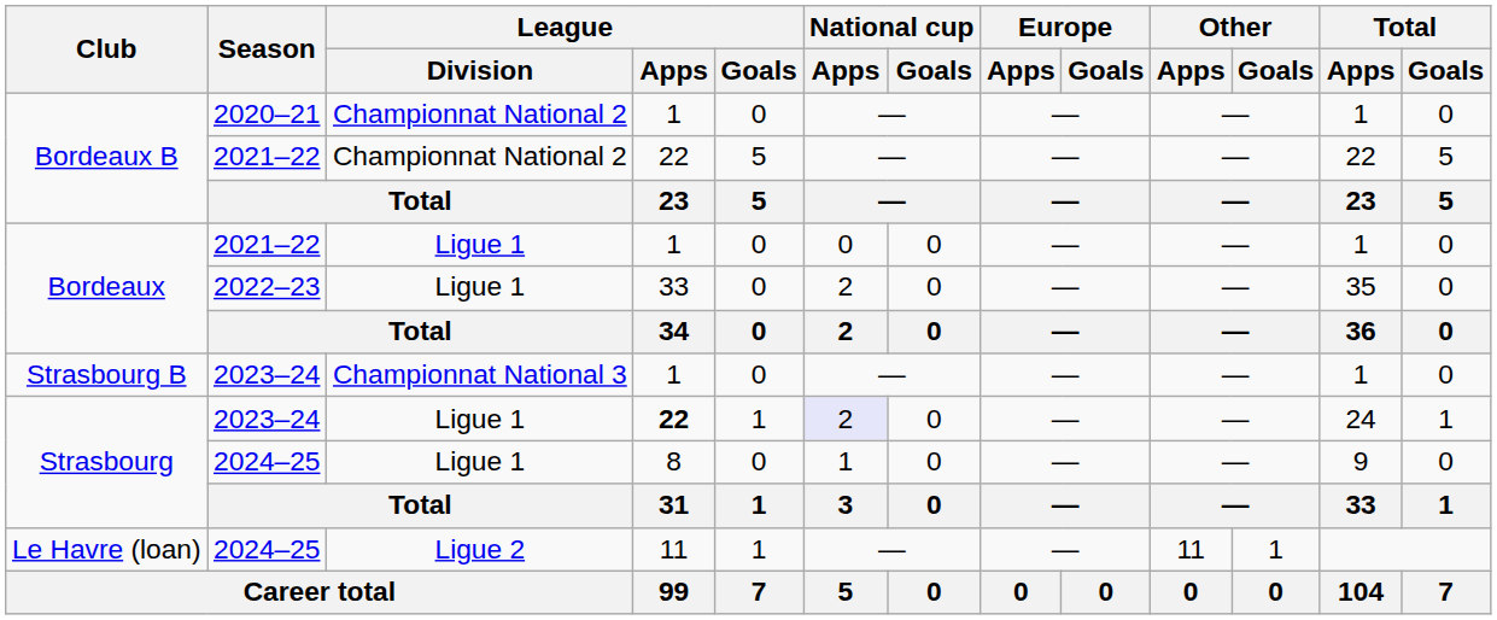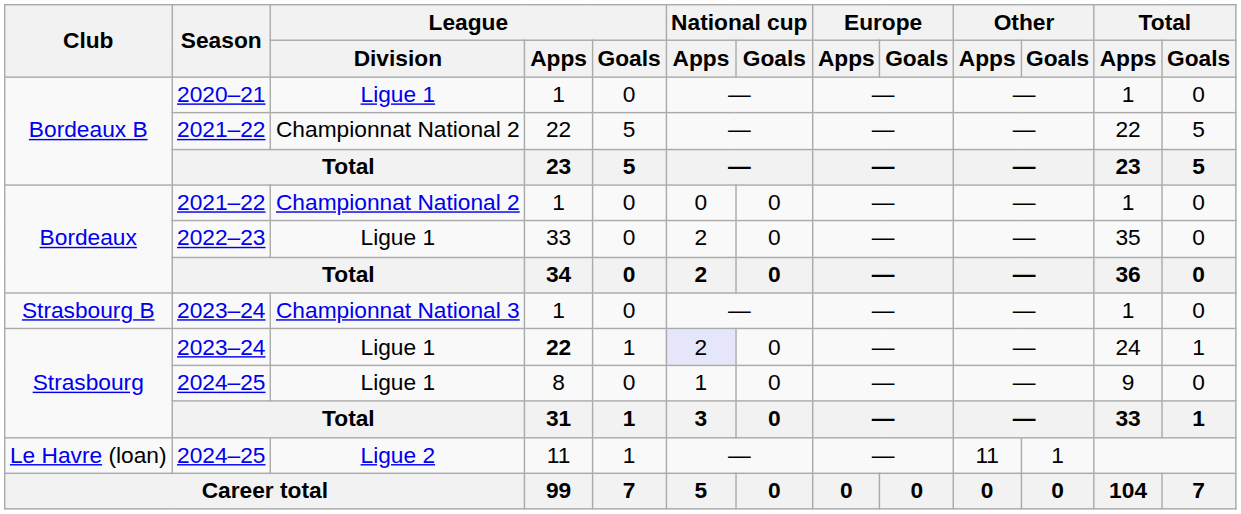 <table class="wikitable" style="text-align:center">
 <tr>
 <th rowspan="2">Club</th>
 <th rowspan="2">Season</th>
 <th colspan="3">League</th>
 <th colspan="2">National cup</th>
 <th colspan="2">Europe</th>
 <th colspan="2">Other</th>
 <th colspan="2">Total</th>
 </tr>
 <tr>
 <th>Division</th>
 <th>Apps</th>
 <th>Goals</th>
 <th>Apps</th>
 <th>Goals</th>
 <th>Apps</th>
 <th>Goals</th>
 <th>Apps</th>
 <th>Goals</th>
 <th>Apps</th>
 <th>Goals</th>
 </tr>
 <tr>
 <td rowspan="3"><a href='#'>Bordeaux B</a></td>
 <td><a href='#'>2020–21</a></td>
-<td><a href='#'>Championnat National 2</a></td>
+<td><a href='#'>Ligue 1</a></td>
 <td>1</td>
 <td>0</td>
 <td colspan="2">—</td>
 <td colspan="2">—</td>
 <td colspan="2">—</td>
 <td>1</td>
 <td>0</td>
 </tr>
 <tr>
 <td><a href='#'>2021–22</a></td>
 <td>Championnat National 2</td>
 <td>22</td>
 <td>5</td>
 <td colspan="2">—</td>
 <td colspan="2">—</td>
 <td colspan="2">—</td>
 <td>22</td>
 <td>5</td>
 </tr>
 <tr>
 <th colspan="2">Total</th>
 <th>23</th>
 <th>5</th>
 <th colspan="2">—</th>
 <th colspan="2">—</th>
 <th colspan="2">—</th>
 <th>23</th>
 <th>5</th>
 </tr>
 <tr>
 <td rowspan="3"><a href='#'>Bordeaux</a></td>
 <td><a href='#'>2021–22</a></td>
-<td><a href='#'>Ligue 1</a></td>
+<td><a href='#'>Championnat National 2</a></td>
 <td>1</td>
 <td>0</td>
 <td>0</td>
 <td>0</td>
 <td colspan="2">—</td>
 <td colspan="2">—</td>
 <td>1</td>
 <td>0</td>
 </tr>
 <tr>
 <td><a href='#'>2022–23</a></td>
 <td>Ligue 1</td>
 <td>33</td>
 <td>0</td>
 <td>2</td>
 <td>0</td>
 <td colspan="2">—</td>
 <td colspan="2">—</td>
 <td>35</td>
 <td>0</td>
 </tr>
 <tr>
 <th colspan="2">Total</th>
 <th>34</th>
 <th>0</th>
 <th>2</th>
 <th>0</th>
 <th colspan="2">—</th>
 <th colspan="2">—</th>
 <th>36</th>
 <th>0</th>
 </tr>
 <tr>
 <td><a href='#'>Strasbourg B</a></td>
 <td><a href='#'>2023–24</a></td>
 <td><a href='#'>Championnat National 3</a></td>
 <td>1</td>
 <td>0</td>
 <td colspan="2">—</td>
 <td colspan="2">—</td>
 <td colspan="2">—</td>
 <td>1</td>
 <td>0</td>
 </tr>
 <tr>
 <td rowspan="3"><a href='#'>Strasbourg</a></td>
 <td><a href='#'>2023–24</a></td>
 <td>Ligue 1</td>
 <td><strong>22</strong></td>
 <td>1</td>
 <td style="background: lavender;">2</td>
 <td>0</td>
 <td colspan="2">—</td>
 <td colspan="2">—</td>
 <td>24</td>
 <td>1</td>
 </tr>
 <tr>
 <td><a href='#'>2024–25</a></td>
 <td>Ligue 1</td>
 <td>8</td>
 <td>0</td>
 <td>1</td>
 <td>0</td>
 <td colspan="2">—</td>
 <td colspan="2">—</td>
 <td>9</td>
 <td>0</td>
 </tr>
 <tr>
 <th colspan="2">Total</th>
 <th>31</th>
 <th>1</th>
 <th>3</th>
 <th>0</th>
 <th colspan="2">—</th>
 <th colspan="2">—</th>
 <th>33</th>
 <th>1</th>
 </tr>
 <tr>
 <td><a href='#'>Le Havre</a> (loan)</td>
 <td><a href='#'>2024–25</a></td>
 <td><a href='#'>Ligue 2</a></td>
 <td>11</td>
 <td>1</td>
 <td colspan="2">—</td>
 <td colspan="2">—</td>
 <td>11</td>
 <td>1</td>
 </tr>
 <tr>
 <th colspan="3">Career total</th>
 <th>99</th>
 <th>7</th>
 <th>5</th>
 <th>0</th>
 <th>0</th>
 <th>0</th>
 <th>0</th>
 <th>0</th>
 <th>104</th>
 <th>7</th>
 </tr>
 </table>
